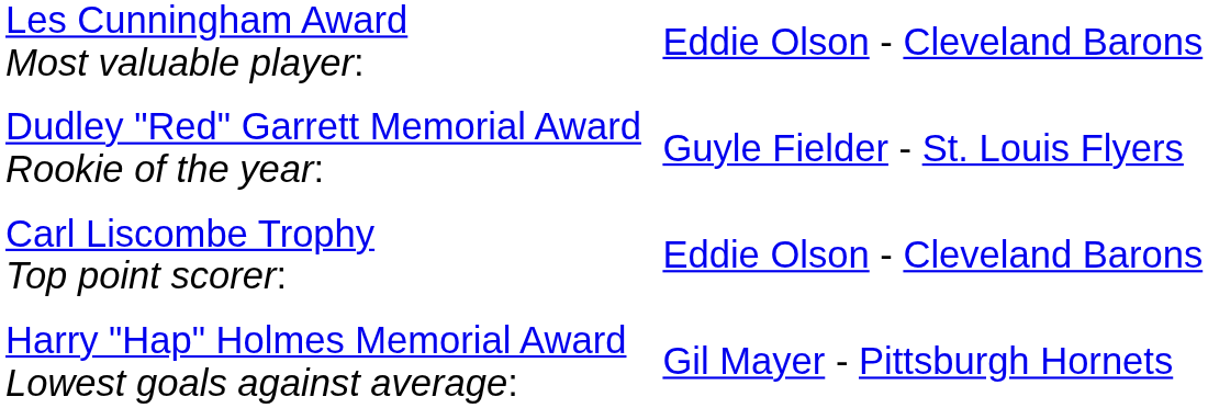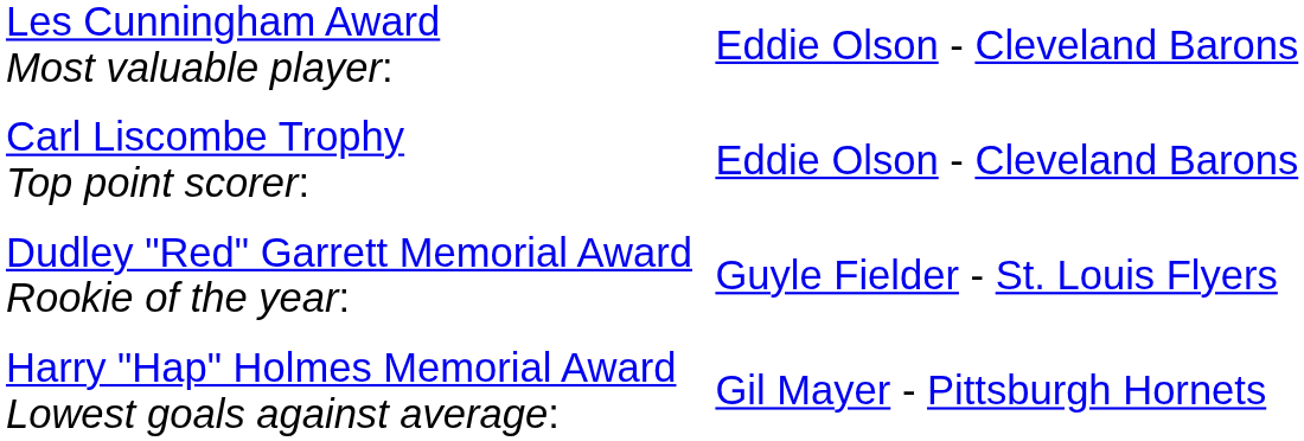 <table cellpadding="3" cellspacing="3">
 <tr>
 <td><a href='#'>Les Cunningham Award</a><br><em>Most valuable player</em>:</td>
+<td><a href='#'>Eddie Olson</a> - <a href='#'>Cleveland Barons</a></td>
+</tr>
+<tr>
+<td><a href='#'>Carl Liscombe Trophy</a><br><em>Top point scorer</em>:</td>
 <td><a href='#'>Eddie Olson</a> - <a href='#'>Cleveland Barons</a></td>
 </tr>
 <tr>
 <td><a href='#'>Dudley "Red" Garrett Memorial Award</a><br><em>Rookie of the year</em>:</td>
 <td><a href='#'>Guyle Fielder</a> - <a href='#'>St. Louis Flyers</a></td>
 </tr>
 <tr>
-<td><a href='#'>Carl Liscombe Trophy</a><br><em>Top point scorer</em>:</td>
-<td><a href='#'>Eddie Olson</a> - <a href='#'>Cleveland Barons</a></td>
-</tr>
-<tr>
 <td><a href='#'>Harry "Hap" Holmes Memorial Award</a><br><em>Lowest goals against average</em>:</td>
 <td><a href='#'>Gil Mayer</a> - <a href='#'>Pittsburgh Hornets</a></td>
 </tr>
 </table>
